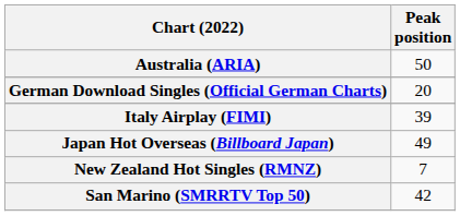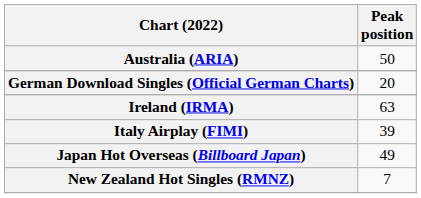 <table class="wikitable sortable plainrowheaders" style="text-align:center">
 <tr>
 <th scope="col">Chart (2022)</th>
 <th scope="col">Peak<br>position</th>
 </tr>
 <tr>
 <th scope="row">Australia (<a href='#'>ARIA</a>)</th>
 <td>50</td>
 </tr>
 <tr>
 </tr>
 <tr>
 </tr>
 <tr>
 <th scope="row">German Download Singles (<a href='#'>Official German Charts</a>)</th>
 <td>20</td>
 </tr>
 <tr>
 </tr>
 <tr>
+<th scope="row">Ireland (<a href='#'>IRMA</a>)</th>
+<td>63</td>
+</tr>
+<tr>
 <th scope="row">Italy Airplay (<a href='#'>FIMI</a>)</th>
 <td>39</td>
 </tr>
 <tr>
 <th scope="row">Japan Hot Overseas (<em><a href='#'>Billboard Japan</a></em>)</th>
 <td>49</td>
 </tr>
 <tr>
 <th scope="row">New Zealand Hot Singles (<a href='#'>RMNZ</a>)</th>
 <td>7</td>
 </tr>
 <tr>
-<th scope="row">San Marino (<a href='#'>SMRRTV Top 50</a>)</th>
-<td>42</td>
-</tr>
-<tr>
 </tr>
 <tr>
 </tr>
 <tr>
 </tr>
 <tr>
 </tr>
 <tr>
 </tr>
 </table>
